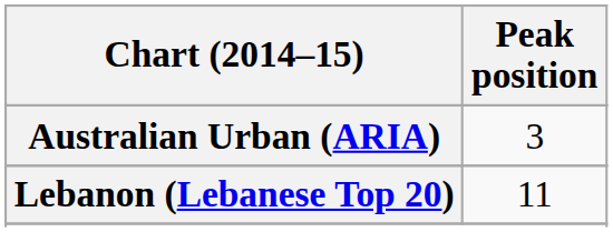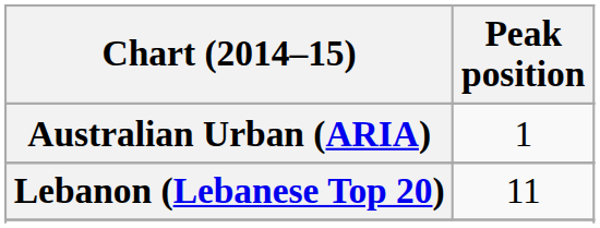 <table class="wikitable sortable plainrowheaders" style="text-align:center">
 <tr>
 <th scope="col">Chart (2014–15)</th>
 <th scope="col">Peak<br>position</th>
 </tr>
 <tr>
 </tr>
 <tr>
 <th scope="row">Australian Urban (<a href='#'>ARIA</a>)</th>
-<td style="text-align:center;">3</td>
+<td style="text-align:center;">1</td>
 </tr>
 <tr>
 </tr>
 <tr>
 </tr>
 <tr>
 </tr>
 <tr>
 </tr>
 <tr>
 </tr>
 <tr>
 </tr>
 <tr>
 <th scope="row">Lebanon (<a href='#'>Lebanese Top 20</a>)</th>
 <td style="text-align:center;">11</td>
 </tr>
 <tr>
 </tr>
 <tr>
 </tr>
 <tr>
 </tr>
 <tr>
 </tr>
 <tr>
 </tr>
 <tr>
 </tr>
 <tr>
 </tr>
 <tr>
 </tr>
 <tr>
 </tr>
 </table>
